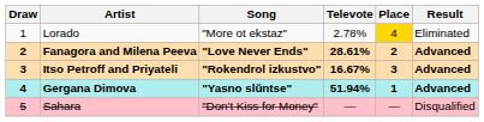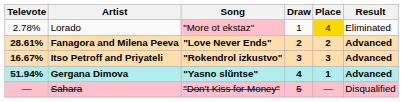 <table class="sortable wikitable" style="margin: 1em auto 1em auto; text-align:center">
 <tr>
-<th>Draw</th>
+<th>Televote</th>
 <th>Artist</th>
 <th>Song</th>
-<th>Televote</th>
+<th>Draw</th>
 <th>Place</th>
 <th>Result</th>
 </tr>
 <tr>
+<td>2.78%</td>
+<td align="left">Lorado</td>
+<td align="left" style="background: pink;">"More ot ekstaz"</td>
 <td>1</td>
-<td align="left">Lorado</td>
-<td align="left">"More ot ekstaz"</td>
-<td>2.78%</td>
 <td style="background: gold;">4</td>
 <td align="left">Eliminated</td>
 </tr>
 <tr style="font-weight:bold; background:navajowhite;">
-<td>2</td>
+<td>28.61%</td>
 <td align="left">Fanagora and Milena Peeva</td>
 <td align="left">"Love Never Ends"</td>
-<td>28.61%</td>
+<td>2</td>
 <td>2</td>
 <td align="left">Advanced</td>
 </tr>
 <tr style="font-weight:bold; background:navajowhite;">
-<td>3</td>
+<td>16.67%</td>
 <td align="left">Itso Petroff and Priyateli</td>
 <td align="left">"Rokendrol izkustvo"</td>
-<td>16.67%</td>
+<td>3</td>
 <td>3</td>
 <td align="left">Advanced</td>
 </tr>
 <tr style="font-weight:bold; background:paleturquoise;">
-<td>4</td>
+<td>51.94%</td>
 <td align="left">Gergana Dimova</td>
 <td align="left">"Yasno slŭntse"</td>
-<td>51.94%</td>
+<td>4</td>
 <td>1</td>
 <td align="left">Advanced</td>
 </tr>
 <tr style="background:pink;">
-<td><s>5</s></td>
+<td data-sort-value="9">—</td>
 <td align="left"><s>Sahara</s></td>
 <td align="left"><s>"Don't Kiss for Money"</s></td>
-<td data-sort-value="9">—</td>
+<td><s>5</s></td>
 <td data-sort-value="9">—</td>
 <td align="left">Disqualified</td>
 </tr>
 </table>
